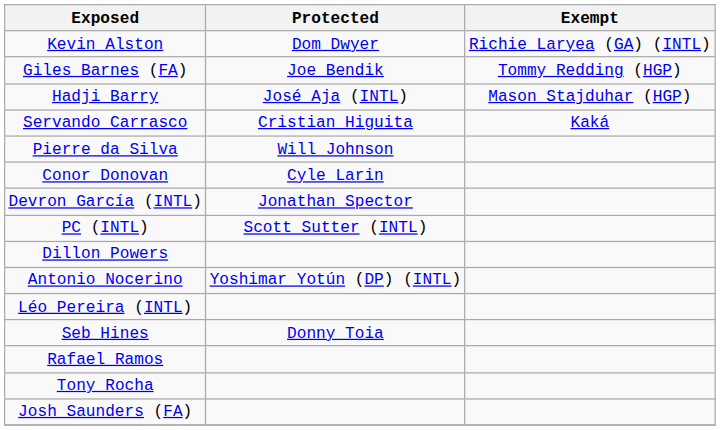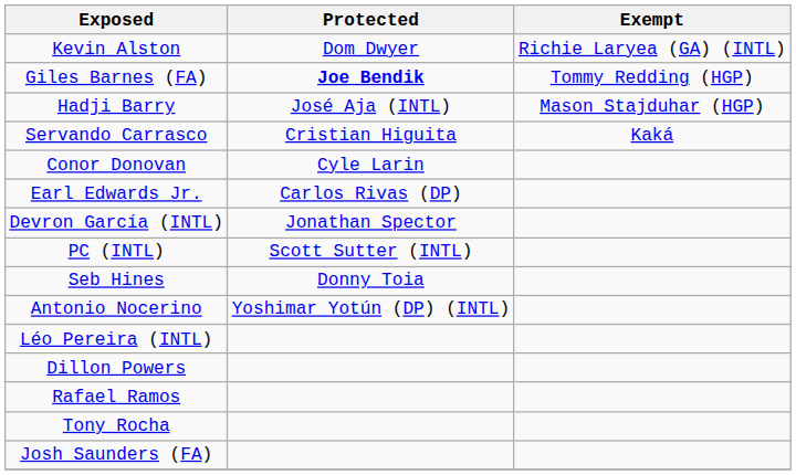 <table class="wikitable" style="text-align:center">
 <tr>
 <th>Exposed</th>
 <th>Protected</th>
 <th>Exempt</th>
 </tr>
 <tr>
 <td><a href='#'>Kevin Alston</a></td>
 <td><a href='#'>Dom Dwyer</a></td>
 <td><a href='#'>Richie Laryea</a> (<a href='#'>GA</a>) (<a href='#'>INTL</a>)</td>
 </tr>
 <tr>
 <td><a href='#'>Giles Barnes</a> (<a href='#'>FA</a>)</td>
-<td><a href='#'>Joe Bendik</a></td>
+<td><strong><a href='#'>Joe Bendik</a></strong></td>
 <td><a href='#'>Tommy Redding</a> (<a href='#'>HGP</a>)</td>
 </tr>
 <tr>
 <td><a href='#'>Hadji Barry</a></td>
 <td><a href='#'>José Aja</a> (<a href='#'>INTL</a>)</td>
 <td><a href='#'>Mason Stajduhar</a> (<a href='#'>HGP</a>)</td>
 </tr>
 <tr>
 <td><a href='#'>Servando Carrasco</a></td>
 <td><a href='#'>Cristian Higuita</a></td>
 <td><a href='#'>Kaká</a></td>
 </tr>
 <tr>
-<td><a href='#'>Pierre da Silva</a></td>
-<td><a href='#'>Will Johnson</a></td>
+<td><a href='#'>Conor Donovan</a></td>
+<td><a href='#'>Cyle Larin</a></td>
 <td></td>
 </tr>
 <tr>
-<td><a href='#'>Conor Donovan</a></td>
-<td><a href='#'>Cyle Larin</a></td>
+<td><a href='#'>Earl Edwards Jr.</a></td>
+<td><a href='#'>Carlos Rivas</a> (<a href='#'>DP</a>)</td>
 <td></td>
 </tr>
 <tr>
 <td><a href='#'>Devron García</a> (<a href='#'>INTL</a>)</td>
 <td><a href='#'>Jonathan Spector</a></td>
 <td></td>
 </tr>
 <tr>
 <td><a href='#'>PC</a> (<a href='#'>INTL</a>)</td>
 <td><a href='#'>Scott Sutter</a> (<a href='#'>INTL</a>)</td>
 <td></td>
 </tr>
 <tr>
-<td><a href='#'>Dillon Powers</a></td>
-<td></td>
+<td><a href='#'>Seb Hines</a></td>
+<td><a href='#'>Donny Toia</a></td>
 <td></td>
 </tr>
 <tr>
 <td><a href='#'>Antonio Nocerino</a></td>
 <td><a href='#'>Yoshimar Yotún</a> (<a href='#'>DP</a>) (<a href='#'>INTL</a>)</td>
 <td></td>
 </tr>
 <tr>
 <td><a href='#'>Léo Pereira</a> (<a href='#'>INTL</a>)</td>
 <td></td>
 <td></td>
 </tr>
 <tr>
-<td><a href='#'>Seb Hines</a></td>
-<td><a href='#'>Donny Toia</a></td>
+<td><a href='#'>Dillon Powers</a></td>
+<td></td>
 <td></td>
 </tr>
 <tr>
 <td><a href='#'>Rafael Ramos</a></td>
 <td></td>
 <td></td>
 </tr>
 <tr>
 <td><a href='#'>Tony Rocha</a></td>
 <td></td>
 <td></td>
 </tr>
 <tr>
 <td><a href='#'>Josh Saunders</a> (<a href='#'>FA</a>)</td>
 <td></td>
 <td></td>
 </tr>
 <tr>
 </tr>
 </table>
